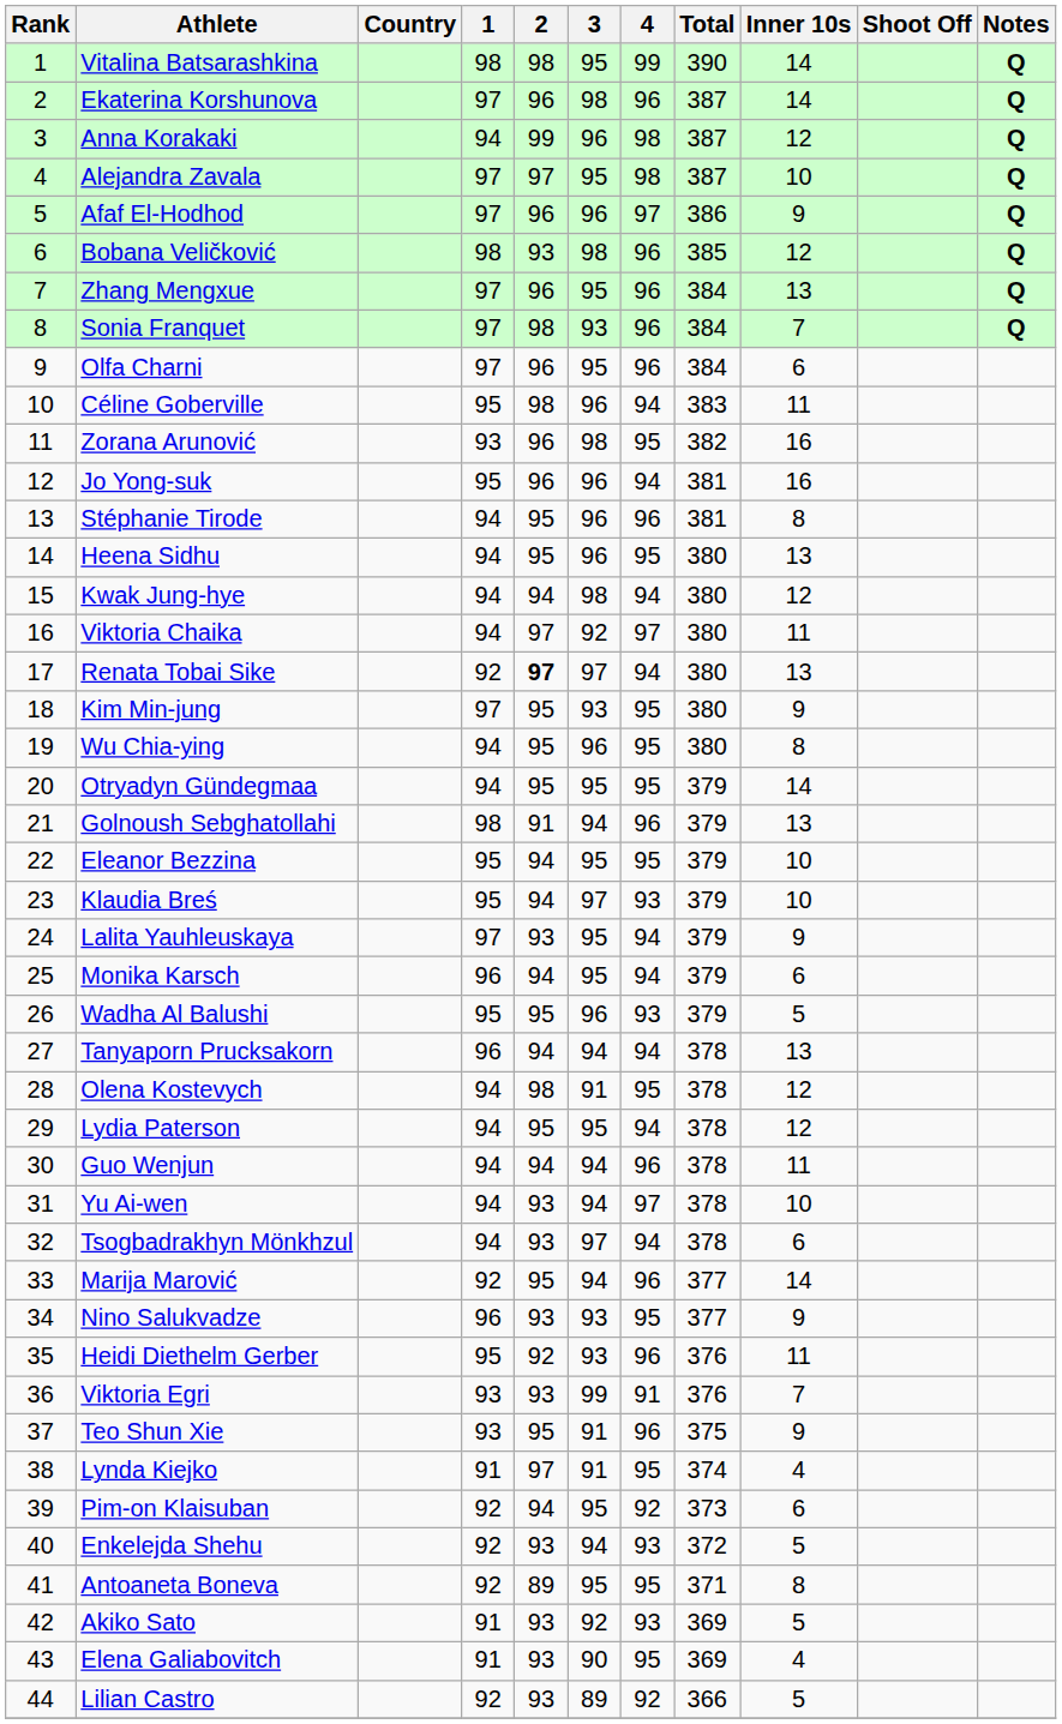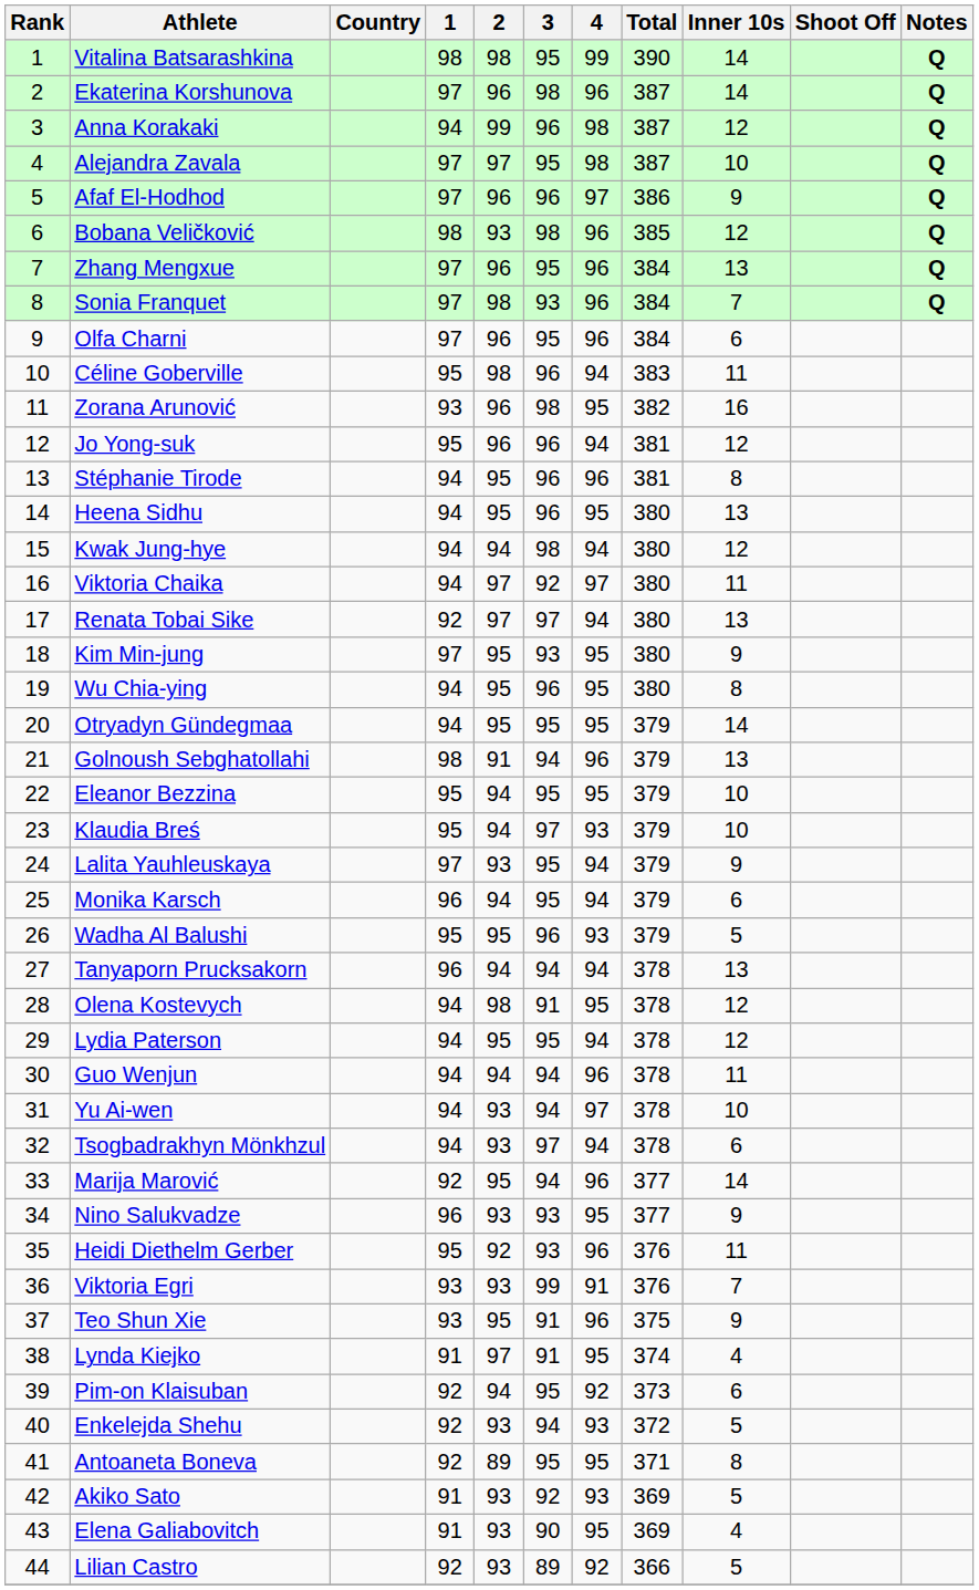 <table class="wikitable sortable" style="text-align:center">
 <tr>
 <th>Rank</th>
 <th>Athlete</th>
 <th>Country</th>
 <th class="unsortable" style="width: 28px">1</th>
 <th class="unsortable" style="width: 28px">2</th>
 <th class="unsortable" style="width: 28px">3</th>
 <th class="unsortable" style="width: 28px">4</th>
 <th>Total</th>
 <th class="unsortable">Inner 10s</th>
 <th class="unsortable">Shoot Off</th>
 <th class="unsortable">Notes</th>
 </tr>
 <tr bgcolor=#ccffcc>
 <td>1</td>
 <td align="left"><a href='#'>Vitalina Batsarashkina</a></td>
 <td align="left"></td>
 <td>98</td>
 <td>98</td>
 <td>95</td>
 <td>99</td>
 <td>390</td>
 <td>14</td>
 <td></td>
 <td><strong>Q</strong></td>
 </tr>
 <tr bgcolor=#ccffcc>
 <td>2</td>
 <td align="left"><a href='#'>Ekaterina Korshunova</a></td>
 <td align="left"></td>
 <td>97</td>
 <td>96</td>
 <td>98</td>
 <td>96</td>
 <td>387</td>
 <td>14</td>
 <td></td>
 <td><strong>Q</strong></td>
 </tr>
 <tr bgcolor=#ccffcc>
 <td>3</td>
 <td align="left"><a href='#'>Anna Korakaki</a></td>
 <td align="left"></td>
 <td>94</td>
 <td>99</td>
 <td>96</td>
 <td>98</td>
 <td>387</td>
 <td>12</td>
 <td></td>
 <td><strong>Q</strong></td>
 </tr>
 <tr bgcolor=#ccffcc>
 <td>4</td>
 <td align="left"><a href='#'>Alejandra Zavala</a></td>
 <td align="left"></td>
 <td>97</td>
 <td>97</td>
 <td>95</td>
 <td>98</td>
 <td>387</td>
 <td>10</td>
 <td></td>
 <td><strong>Q</strong></td>
 </tr>
 <tr bgcolor=#ccffcc>
 <td>5</td>
 <td align="left"><a href='#'>Afaf El-Hodhod</a></td>
 <td align="left"></td>
 <td>97</td>
 <td>96</td>
 <td>96</td>
 <td>97</td>
 <td>386</td>
 <td>9</td>
 <td></td>
 <td><strong>Q</strong></td>
 </tr>
 <tr bgcolor=#ccffcc>
 <td>6</td>
 <td align="left"><a href='#'>Bobana Veličković</a></td>
 <td align="left"></td>
 <td>98</td>
 <td>93</td>
 <td>98</td>
 <td>96</td>
 <td>385</td>
 <td>12</td>
 <td></td>
 <td><strong>Q</strong></td>
 </tr>
 <tr bgcolor=#ccffcc>
 <td>7</td>
 <td align="left"><a href='#'>Zhang Mengxue</a></td>
 <td align="left"></td>
 <td>97</td>
 <td>96</td>
 <td>95</td>
 <td>96</td>
 <td>384</td>
 <td>13</td>
 <td></td>
 <td><strong>Q</strong></td>
 </tr>
 <tr bgcolor=#ccffcc>
 <td>8</td>
 <td align="left"><a href='#'>Sonia Franquet</a></td>
 <td align="left"></td>
 <td>97</td>
 <td>98</td>
 <td>93</td>
 <td>96</td>
 <td>384</td>
 <td>7</td>
 <td></td>
 <td><strong>Q</strong></td>
 </tr>
 <tr>
 <td>9</td>
 <td align="left"><a href='#'>Olfa Charni</a></td>
 <td align="left"></td>
 <td>97</td>
 <td>96</td>
 <td>95</td>
 <td>96</td>
 <td>384</td>
 <td>6</td>
 <td></td>
 <td></td>
 </tr>
 <tr>
 <td>10</td>
 <td align="left"><a href='#'>Céline Goberville</a></td>
 <td align="left"></td>
 <td>95</td>
 <td>98</td>
 <td>96</td>
 <td>94</td>
 <td>383</td>
 <td>11</td>
 <td></td>
 <td></td>
 </tr>
 <tr>
 <td>11</td>
 <td align="left"><a href='#'>Zorana Arunović</a></td>
 <td align="left"></td>
 <td>93</td>
 <td>96</td>
 <td>98</td>
 <td>95</td>
 <td>382</td>
 <td>16</td>
 <td></td>
 <td></td>
 </tr>
 <tr>
 <td>12</td>
 <td align="left"><a href='#'>Jo Yong-suk</a></td>
 <td align="left"></td>
 <td>95</td>
 <td>96</td>
 <td>96</td>
 <td>94</td>
 <td>381</td>
-<td>16</td>
+<td>12</td>
 <td></td>
 <td></td>
 </tr>
 <tr>
 <td>13</td>
 <td align="left"><a href='#'>Stéphanie Tirode</a></td>
 <td align="left"></td>
 <td>94</td>
 <td>95</td>
 <td>96</td>
 <td>96</td>
 <td>381</td>
 <td>8</td>
 <td></td>
 <td></td>
 </tr>
 <tr>
 <td>14</td>
 <td align="left"><a href='#'>Heena Sidhu</a></td>
 <td align="left"></td>
 <td>94</td>
 <td>95</td>
 <td>96</td>
 <td>95</td>
 <td>380</td>
 <td>13</td>
 <td></td>
 <td></td>
 </tr>
 <tr>
 <td>15</td>
 <td align="left"><a href='#'>Kwak Jung-hye</a></td>
 <td align="left"></td>
 <td>94</td>
 <td>94</td>
 <td>98</td>
 <td>94</td>
 <td>380</td>
 <td>12</td>
 <td></td>
 <td></td>
 </tr>
 <tr>
 <td>16</td>
 <td align="left"><a href='#'>Viktoria Chaika</a></td>
 <td align="left"></td>
 <td>94</td>
 <td>97</td>
 <td>92</td>
 <td>97</td>
 <td>380</td>
 <td>11</td>
 <td></td>
 <td></td>
 </tr>
 <tr>
 <td>17</td>
 <td align="left"><a href='#'>Renata Tobai Sike</a></td>
 <td align="left"></td>
 <td>92</td>
-<td><strong>97</strong></td>
+<td>97</td>
 <td>97</td>
 <td>94</td>
 <td>380</td>
 <td>13</td>
 <td></td>
 <td></td>
 </tr>
 <tr>
 <td>18</td>
 <td align="left"><a href='#'>Kim Min-jung</a></td>
 <td align="left"></td>
 <td>97</td>
 <td>95</td>
 <td>93</td>
 <td>95</td>
 <td>380</td>
 <td>9</td>
 <td></td>
 <td></td>
 </tr>
 <tr>
 <td>19</td>
 <td align="left"><a href='#'>Wu Chia-ying</a></td>
 <td align="left"></td>
 <td>94</td>
 <td>95</td>
 <td>96</td>
 <td>95</td>
 <td>380</td>
 <td>8</td>
 <td></td>
 <td></td>
 </tr>
 <tr>
 <td>20</td>
 <td align="left"><a href='#'>Otryadyn Gündegmaa</a></td>
 <td align="left"></td>
 <td>94</td>
 <td>95</td>
 <td>95</td>
 <td>95</td>
 <td>379</td>
 <td>14</td>
 <td></td>
 <td></td>
 </tr>
 <tr>
 <td>21</td>
 <td align="left"><a href='#'>Golnoush Sebghatollahi</a></td>
 <td align="left"></td>
 <td>98</td>
 <td>91</td>
 <td>94</td>
 <td>96</td>
 <td>379</td>
 <td>13</td>
 <td></td>
 <td></td>
 </tr>
 <tr>
 <td>22</td>
 <td align="left"><a href='#'>Eleanor Bezzina</a></td>
 <td align="left"></td>
 <td>95</td>
 <td>94</td>
 <td>95</td>
 <td>95</td>
 <td>379</td>
 <td>10</td>
 <td></td>
 <td></td>
 </tr>
 <tr>
 <td>23</td>
 <td align="left"><a href='#'>Klaudia Breś</a></td>
 <td align="left"></td>
 <td>95</td>
 <td>94</td>
 <td>97</td>
 <td>93</td>
 <td>379</td>
 <td>10</td>
 <td></td>
 <td></td>
 </tr>
 <tr>
 <td>24</td>
 <td align="left"><a href='#'>Lalita Yauhleuskaya</a></td>
 <td align="left"></td>
 <td>97</td>
 <td>93</td>
 <td>95</td>
 <td>94</td>
 <td>379</td>
 <td>9</td>
 <td></td>
 <td></td>
 </tr>
 <tr>
 <td>25</td>
 <td align="left"><a href='#'>Monika Karsch</a></td>
 <td align="left"></td>
 <td>96</td>
 <td>94</td>
 <td>95</td>
 <td>94</td>
 <td>379</td>
 <td>6</td>
 <td></td>
 <td></td>
 </tr>
 <tr>
 <td>26</td>
 <td align="left"><a href='#'>Wadha Al Balushi</a></td>
 <td align="left"></td>
 <td>95</td>
 <td>95</td>
 <td>96</td>
 <td>93</td>
 <td>379</td>
 <td>5</td>
 <td></td>
 <td></td>
 </tr>
 <tr>
 <td>27</td>
 <td align="left"><a href='#'>Tanyaporn Prucksakorn</a></td>
 <td align="left"></td>
 <td>96</td>
 <td>94</td>
 <td>94</td>
 <td>94</td>
 <td>378</td>
 <td>13</td>
 <td></td>
 <td></td>
 </tr>
 <tr>
 <td>28</td>
 <td align="left"><a href='#'>Olena Kostevych</a></td>
 <td align="left"></td>
 <td>94</td>
 <td>98</td>
 <td>91</td>
 <td>95</td>
 <td>378</td>
 <td>12</td>
 <td></td>
 <td></td>
 </tr>
 <tr>
 <td>29</td>
 <td align="left"><a href='#'>Lydia Paterson</a></td>
 <td align="left"></td>
 <td>94</td>
 <td>95</td>
 <td>95</td>
 <td>94</td>
 <td>378</td>
 <td>12</td>
 <td></td>
 <td></td>
 </tr>
 <tr>
 <td>30</td>
 <td align="left"><a href='#'>Guo Wenjun</a></td>
 <td align="left"></td>
 <td>94</td>
 <td>94</td>
 <td>94</td>
 <td>96</td>
 <td>378</td>
 <td>11</td>
 <td></td>
 <td></td>
 </tr>
 <tr>
 <td>31</td>
 <td align="left"><a href='#'>Yu Ai-wen</a></td>
 <td align="left"></td>
 <td>94</td>
 <td>93</td>
 <td>94</td>
 <td>97</td>
 <td>378</td>
 <td>10</td>
 <td></td>
 <td></td>
 </tr>
 <tr>
 <td>32</td>
 <td align="left"><a href='#'>Tsogbadrakhyn Mönkhzul</a></td>
 <td align="left"></td>
 <td>94</td>
 <td>93</td>
 <td>97</td>
 <td>94</td>
 <td>378</td>
 <td>6</td>
 <td></td>
 <td></td>
 </tr>
 <tr>
 <td>33</td>
 <td align="left"><a href='#'>Marija Marović</a></td>
 <td align="left"></td>
 <td>92</td>
 <td>95</td>
 <td>94</td>
 <td>96</td>
 <td>377</td>
 <td>14</td>
 <td></td>
 <td></td>
 </tr>
 <tr>
 <td>34</td>
 <td align="left"><a href='#'>Nino Salukvadze</a></td>
 <td align="left"></td>
 <td>96</td>
 <td>93</td>
 <td>93</td>
 <td>95</td>
 <td>377</td>
 <td>9</td>
 <td></td>
 <td></td>
 </tr>
 <tr>
 <td>35</td>
 <td align="left"><a href='#'>Heidi Diethelm Gerber</a></td>
 <td align="left"></td>
 <td>95</td>
 <td>92</td>
 <td>93</td>
 <td>96</td>
 <td>376</td>
 <td>11</td>
 <td></td>
 <td></td>
 </tr>
 <tr>
 <td>36</td>
 <td align="left"><a href='#'>Viktoria Egri</a></td>
 <td align="left"></td>
 <td>93</td>
 <td>93</td>
 <td>99</td>
 <td>91</td>
 <td>376</td>
 <td>7</td>
 <td></td>
 <td></td>
 </tr>
 <tr>
 <td>37</td>
 <td align="left"><a href='#'>Teo Shun Xie</a></td>
 <td align="left"></td>
 <td>93</td>
 <td>95</td>
 <td>91</td>
 <td>96</td>
 <td>375</td>
 <td>9</td>
 <td></td>
 <td></td>
 </tr>
 <tr>
 <td>38</td>
 <td align="left"><a href='#'>Lynda Kiejko</a></td>
 <td align="left"></td>
 <td>91</td>
 <td>97</td>
 <td>91</td>
 <td>95</td>
 <td>374</td>
 <td>4</td>
 <td></td>
 <td></td>
 </tr>
 <tr>
 <td>39</td>
 <td align="left"><a href='#'>Pim-on Klaisuban</a></td>
 <td align="left"></td>
 <td>92</td>
 <td>94</td>
 <td>95</td>
 <td>92</td>
 <td>373</td>
 <td>6</td>
 <td></td>
 <td></td>
 </tr>
 <tr>
 <td>40</td>
 <td align="left"><a href='#'>Enkelejda Shehu</a></td>
 <td align="left"></td>
 <td>92</td>
 <td>93</td>
 <td>94</td>
 <td>93</td>
 <td>372</td>
 <td>5</td>
 <td></td>
 <td></td>
 </tr>
 <tr>
 <td>41</td>
 <td align="left"><a href='#'>Antoaneta Boneva</a></td>
 <td align="left"></td>
 <td>92</td>
 <td>89</td>
 <td>95</td>
 <td>95</td>
 <td>371</td>
 <td>8</td>
 <td></td>
 <td></td>
 </tr>
 <tr>
 <td>42</td>
 <td align="left"><a href='#'>Akiko Sato</a></td>
 <td align="left"></td>
 <td>91</td>
 <td>93</td>
 <td>92</td>
 <td>93</td>
 <td>369</td>
 <td>5</td>
 <td></td>
 <td></td>
 </tr>
 <tr>
 <td>43</td>
 <td align="left"><a href='#'>Elena Galiabovitch</a></td>
 <td align="left"></td>
 <td>91</td>
 <td>93</td>
 <td>90</td>
 <td>95</td>
 <td>369</td>
 <td>4</td>
 <td></td>
 <td></td>
 </tr>
 <tr>
 <td>44</td>
 <td align="left"><a href='#'>Lilian Castro</a></td>
 <td align="left"></td>
 <td>92</td>
 <td>93</td>
 <td>89</td>
 <td>92</td>
 <td>366</td>
 <td>5</td>
 <td></td>
 <td></td>
 </tr>
 <tr>
 </tr>
 </table>
